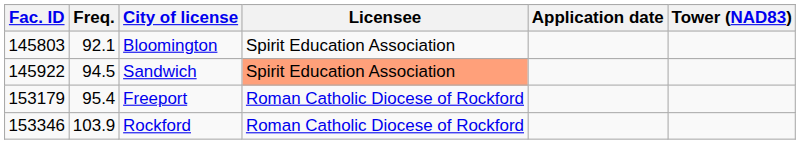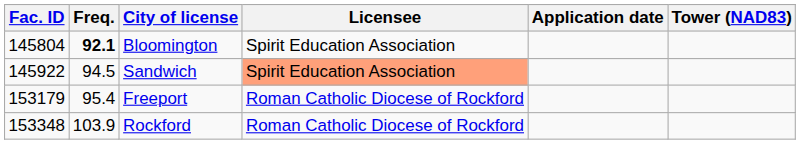 <table class="wikitable sortable">
 <tr>
 <th><a href='#'>Fac. ID</a></th>
 <th>Freq.</th>
 <th><a href='#'>City of license</a></th>
 <th>Licensee</th>
 <th>Application date</th>
 <th>Tower (<a href='#'>NAD83</a>)</th>
 </tr>
 <tr>
-<td align=right>145803</td>
-<td align=right>92.1</td>
+<td align=right>145804</td>
+<td align=right><strong>92.1</strong></td>
 <td><a href='#'>Bloomington</a></td>
 <td>Spirit Education Association</td>
 <td></td>
 <td></td>
 </tr>
 <tr>
 <td align=right>145922</td>
 <td align=right>94.5</td>
 <td><a href='#'>Sandwich</a></td>
 <td style="background: lightsalmon;">Spirit Education Association</td>
 <td></td>
 <td></td>
 </tr>
 <tr>
 <td align=right>153179</td>
 <td align=right>95.4</td>
 <td><a href='#'>Freeport</a></td>
 <td><a href='#'>Roman Catholic Diocese of Rockford</a></td>
 <td></td>
 <td></td>
 </tr>
 <tr>
-<td align=right>153346</td>
+<td align=right>153348</td>
 <td align=right>103.9</td>
 <td><a href='#'>Rockford</a></td>
 <td><a href='#'>Roman Catholic Diocese of Rockford</a></td>
 <td></td>
 <td></td>
 </tr>
 </table>
